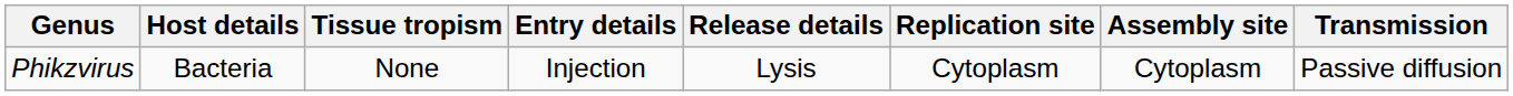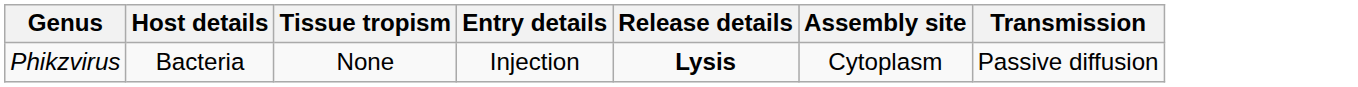 <table class="wikitable sortable" style="text-align:center">
 <tr>
 <th>Genus</th>
 <th>Host details</th>
 <th>Tissue tropism</th>
 <th>Entry details</th>
 <th>Release details</th>
-<th>Replication site</th>
 <th>Assembly site</th>
 <th>Transmission</th>
 </tr>
 <tr>
 <td><em>Phikzvirus</em></td>
 <td>Bacteria</td>
 <td>None</td>
 <td>Injection</td>
-<td>Lysis</td>
-<td>Cytoplasm</td>
+<td><strong>Lysis</strong></td>
 <td>Cytoplasm</td>
 <td>Passive diffusion</td>
 </tr>
 </table>
